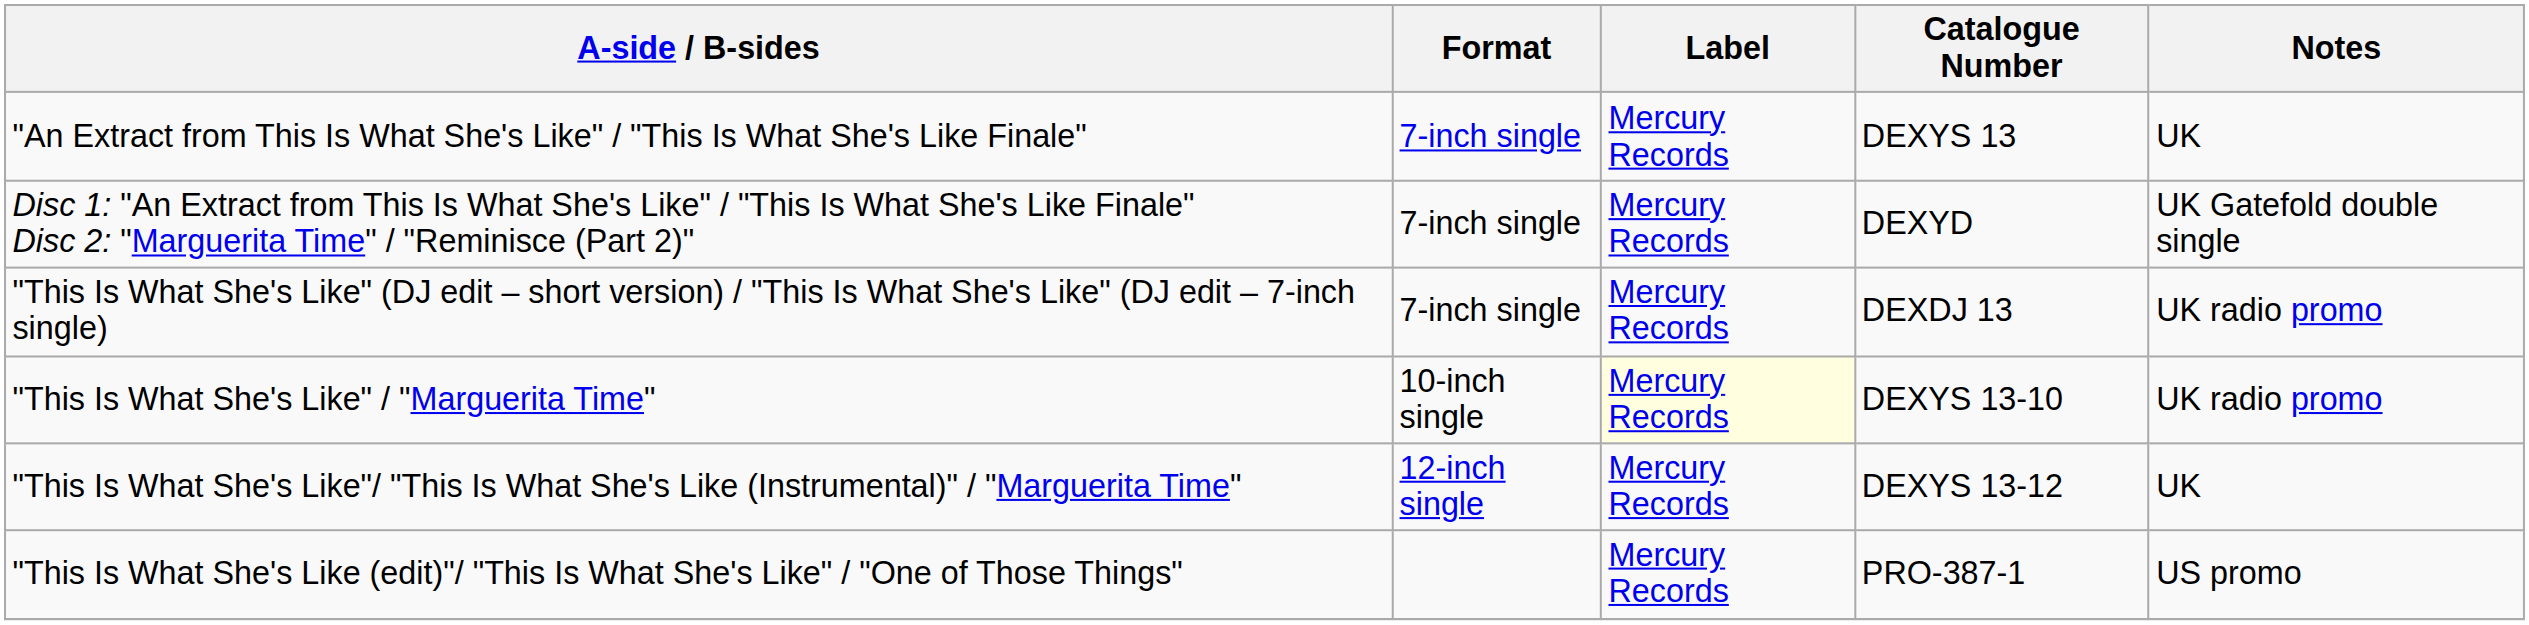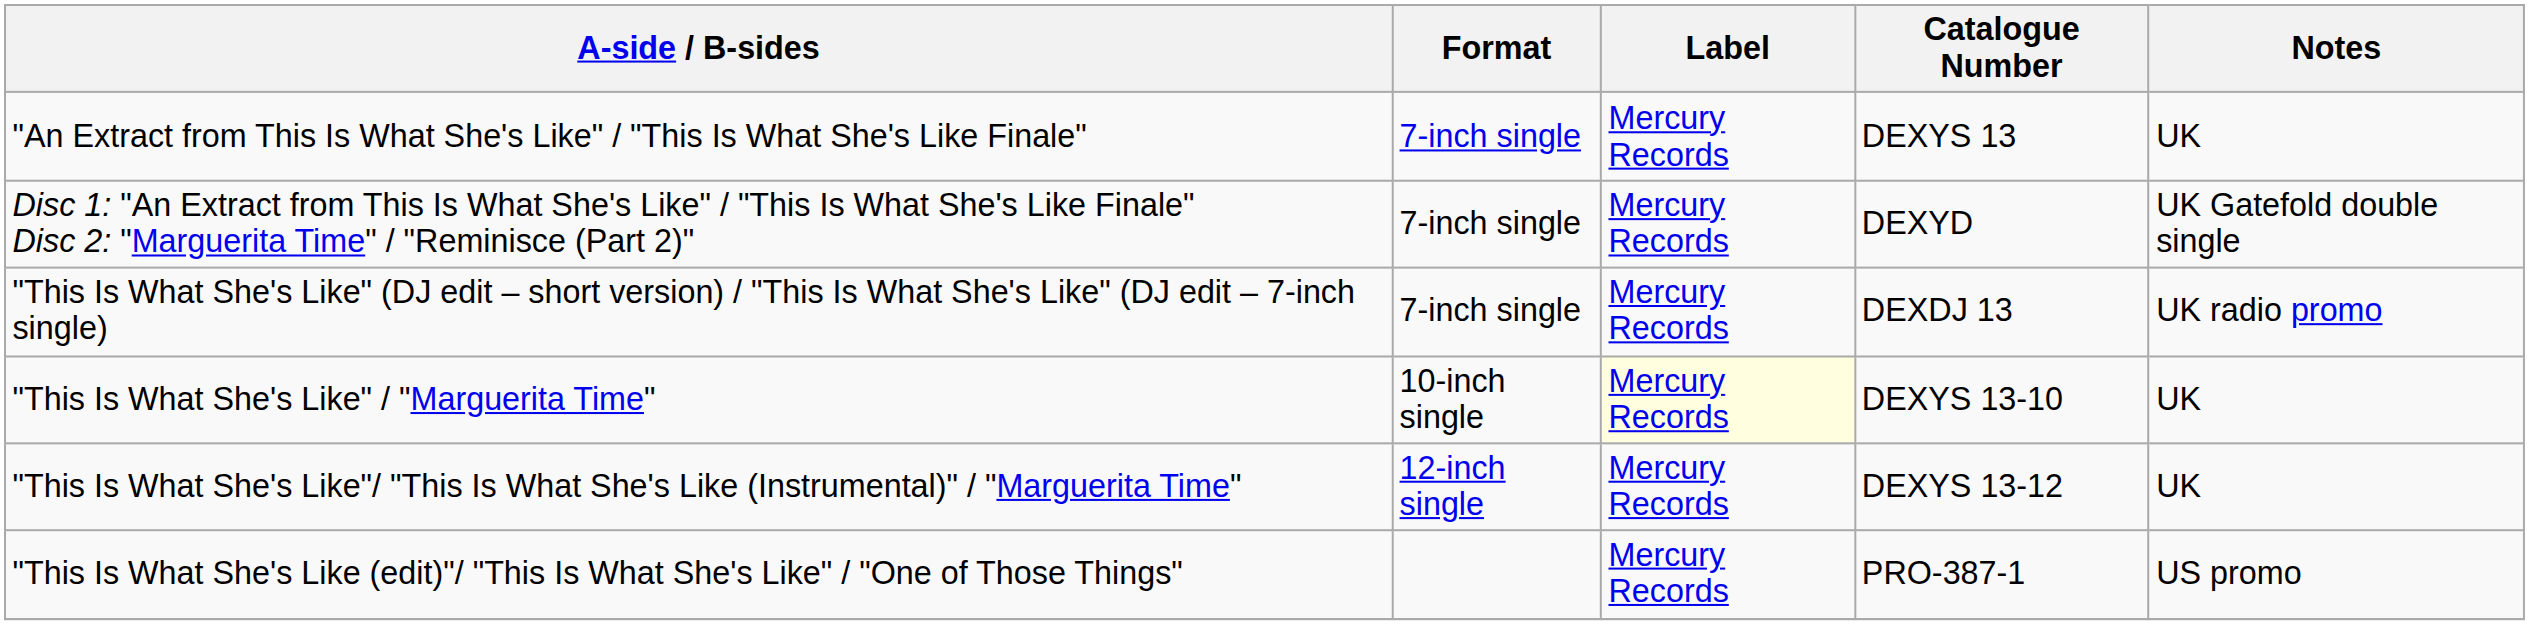 <table class="wikitable sortable">
 <tr>
 <th><a href='#'>A-side</a> / B-sides</th>
 <th>Format</th>
 <th>Label</th>
 <th>Catalogue Number</th>
 <th>Notes</th>
 </tr>
 <tr>
 <td>"An Extract from This Is What She's Like" / "This Is What She's Like Finale"</td>
 <td><a href='#'>7-inch single</a></td>
 <td><a href='#'>Mercury Records</a></td>
 <td>DEXYS 13</td>
 <td>UK</td>
 </tr>
 <tr>
 <td><em>Disc 1:</em> "An Extract from This Is What She's Like" / "This Is What She's Like Finale"<br><em>Disc 2:</em> "<a href='#'>Marguerita Time</a>" / "Reminisce (Part 2)"</td>
 <td>7-inch single</td>
 <td><a href='#'>Mercury Records</a></td>
 <td>DEXYD</td>
 <td>UK Gatefold double single</td>
 </tr>
 <tr>
 <td>"This Is What She's Like" (DJ edit – short version) / "This Is What She's Like" (DJ edit – 7-inch single)</td>
 <td>7-inch single</td>
 <td><a href='#'>Mercury Records</a></td>
 <td>DEXDJ 13</td>
 <td>UK radio <a href='#'>promo</a></td>
 </tr>
 <tr>
 <td>"This Is What She's Like" / "<a href='#'>Marguerita Time</a>"</td>
 <td>10-inch single</td>
 <td style="background: lightyellow;"><a href='#'>Mercury Records</a></td>
 <td>DEXYS 13-10</td>
-<td>UK radio <a href='#'>promo</a></td>
+<td>UK</td>
 </tr>
 <tr>
 <td>"This Is What She's Like"/ "This Is What She's Like (Instrumental)" / "<a href='#'>Marguerita Time</a>"</td>
 <td><a href='#'>12-inch single</a></td>
 <td><a href='#'>Mercury Records</a></td>
 <td>DEXYS 13-12</td>
 <td>UK</td>
 </tr>
 <tr>
 <td>"This Is What She's Like (edit)"/ "This Is What She's Like" / "One of Those Things"</td>
 <td></td>
 <td><a href='#'>Mercury Records</a></td>
 <td>PRO-387-1</td>
 <td>US promo</td>
 </tr>
 <tr>
 </tr>
 </table>
